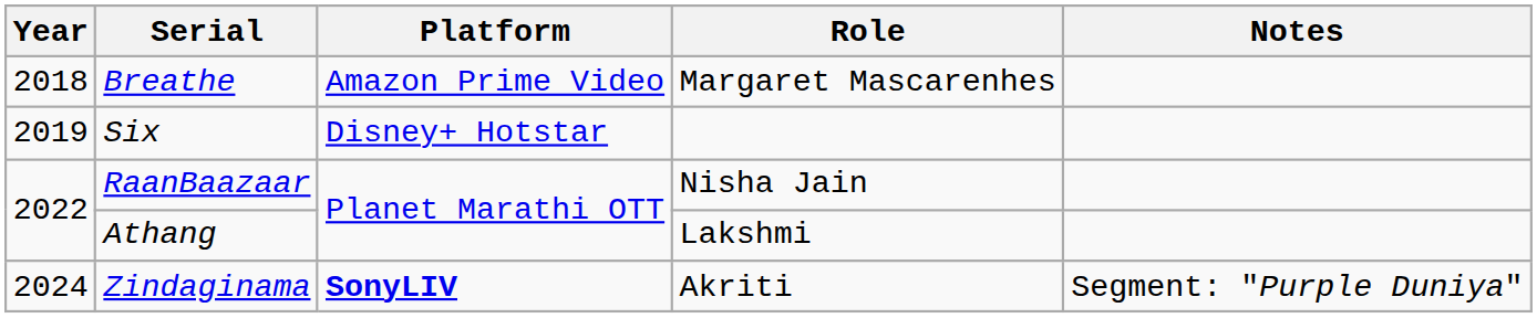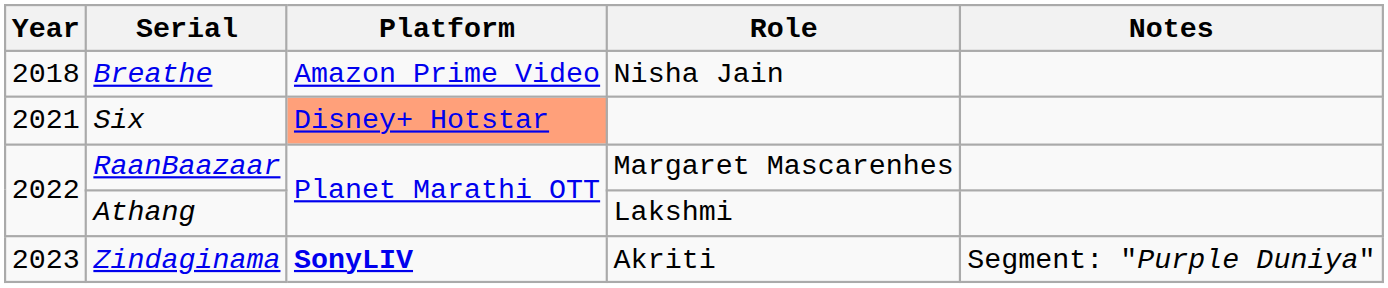 <table class="wikitable sortable">
 <tr>
 <th>Year</th>
 <th>Serial</th>
 <th>Platform</th>
 <th>Role</th>
 <th>Notes</th>
 </tr>
 <tr>
 <td>2018</td>
 <td><em><a href='#'>Breathe</a></em></td>
 <td><a href='#'>Amazon Prime Video</a></td>
-<td>Margaret Mascarenhes</td>
+<td>Nisha Jain</td>
 <td></td>
 </tr>
 <tr>
-<td>2019</td>
+<td>2021</td>
 <td><em>Six</em></td>
-<td><a href='#'>Disney+ Hotstar</a></td>
+<td style="background: lightsalmon;"><a href='#'>Disney+ Hotstar</a></td>
 <td></td>
 <td></td>
 </tr>
 <tr>
 <td rowspan="2">2022</td>
 <td><em><a href='#'>RaanBaazaar</a></em></td>
 <td rowspan="2"><a href='#'>Planet Marathi OTT</a></td>
-<td>Nisha Jain</td>
+<td>Margaret Mascarenhes</td>
 <td></td>
 </tr>
 <tr>
 <td><em>Athang</em></td>
 <td>Lakshmi</td>
 <td></td>
 </tr>
 <tr>
-<td>2024</td>
+<td>2023</td>
 <td><em><a href='#'>Zindaginama</a></em></td>
 <td><strong><a href='#'>SonyLIV</a></strong></td>
 <td>Akriti</td>
 <td>Segment: "<em>Purple Duniya</em>"</td>
 </tr>
 </table>
